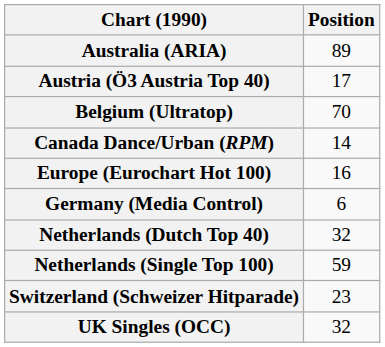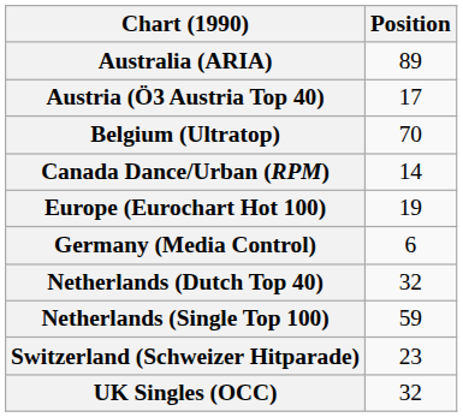 <table class="wikitable sortable plainrowheaders" style="text-align:center">
 <tr>
 <th scope="col">Chart (1990)</th>
 <th scope="col">Position</th>
 </tr>
 <tr>
 <th scope="row">Australia (ARIA)</th>
 <td>89</td>
 </tr>
 <tr>
 <th scope="row">Austria (Ö3 Austria Top 40)</th>
 <td>17</td>
 </tr>
 <tr>
 <th scope="row">Belgium (Ultratop)</th>
 <td>70</td>
 </tr>
 <tr>
 <th scope="row">Canada Dance/Urban (<em>RPM</em>)</th>
 <td>14</td>
 </tr>
 <tr>
 <th scope="row">Europe (Eurochart Hot 100)</th>
-<td>16</td>
+<td>19</td>
 </tr>
 <tr>
 <th scope="row">Germany (Media Control)</th>
 <td>6</td>
 </tr>
 <tr>
 <th scope="row">Netherlands (Dutch Top 40)</th>
 <td>32</td>
 </tr>
 <tr>
 <th scope="row">Netherlands (Single Top 100)</th>
 <td>59</td>
 </tr>
 <tr>
 <th scope="row">Switzerland (Schweizer Hitparade)</th>
 <td>23</td>
 </tr>
 <tr>
 <th scope="row">UK Singles (OCC)</th>
 <td>32</td>
 </tr>
 </table>
